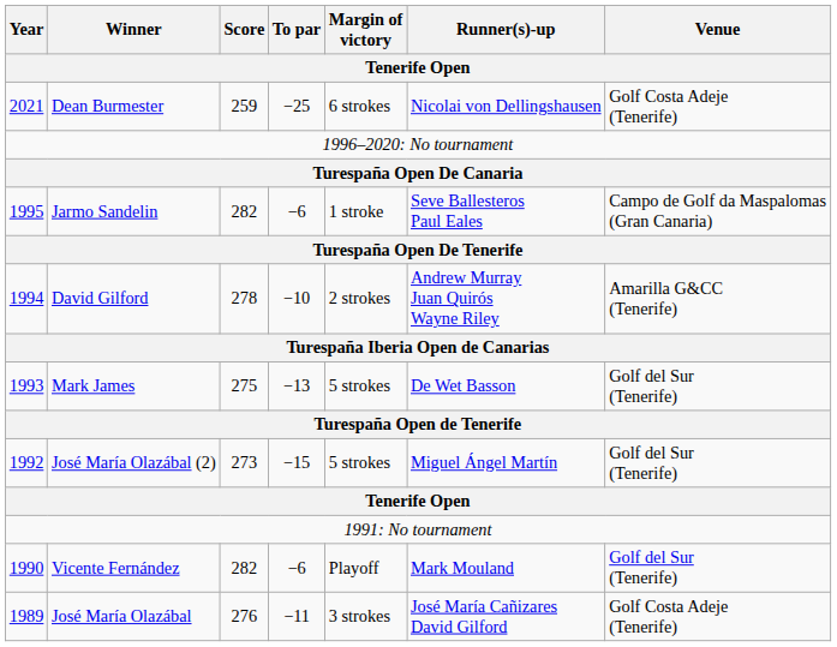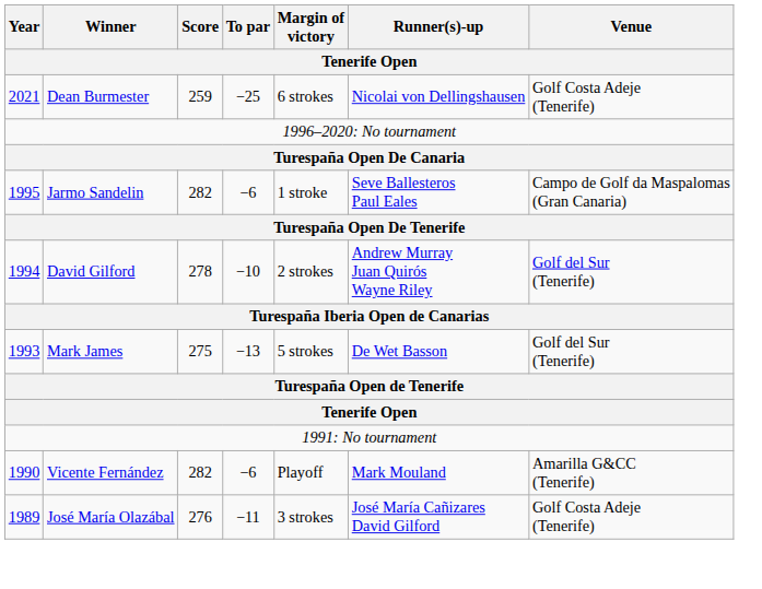 <table class=wikitable style="font-size:95%">
 <tr>
 <th>Year</th>
 <th>Winner</th>
 <th>Score</th>
 <th>To par</th>
 <th>Margin of<br>victory</th>
 <th>Runner(s)-up</th>
 <th>Venue</th>
 </tr>
 <tr>
 <th colspan=7>Tenerife Open</th>
 </tr>
 <tr>
 <td><a href='#'>2021</a></td>
 <td> <a href='#'>Dean Burmester</a></td>
 <td align=center>259</td>
 <td align=center>−25</td>
 <td>6 strokes</td>
 <td> <a href='#'>Nicolai von Dellingshausen</a></td>
 <td>Golf Costa Adeje<br>(Tenerife)</td>
 </tr>
 <tr>
 <td colspan=7 align=center><em>1996–2020: No tournament</em></td>
 </tr>
 <tr>
 <th colspan=7>Turespaña Open De Canaria</th>
 </tr>
 <tr>
 <td><a href='#'>1995</a></td>
 <td> <a href='#'>Jarmo Sandelin</a></td>
 <td align=center>282</td>
 <td align=center>−6</td>
 <td>1 stroke</td>
 <td> <a href='#'>Seve Ballesteros</a><br> <a href='#'>Paul Eales</a></td>
 <td>Campo de Golf da Maspalomas<br>(Gran Canaria)</td>
 </tr>
 <tr>
 <th colspan=7>Turespaña Open De Tenerife</th>
 </tr>
 <tr>
 <td><a href='#'>1994</a></td>
 <td> <a href='#'>David Gilford</a></td>
 <td align=center>278</td>
 <td align=center>−10</td>
 <td>2 strokes</td>
 <td> <a href='#'>Andrew Murray</a><br> <a href='#'>Juan Quirós</a><br> <a href='#'>Wayne Riley</a></td>
-<td>Amarilla G&CC<br>(Tenerife)</td>
+<td><a href='#'>Golf del Sur</a><br>(Tenerife)</td>
 </tr>
 <tr>
 <th colspan=7>Turespaña Iberia Open de Canarias</th>
 </tr>
 <tr>
 <td><a href='#'>1993</a></td>
 <td> <a href='#'>Mark James</a></td>
 <td align=center>275</td>
 <td align=center>−13</td>
 <td>5 strokes</td>
 <td> <a href='#'>De Wet Basson</a></td>
 <td>Golf del Sur<br>(Tenerife)</td>
 </tr>
 <tr>
 <th colspan=7>Turespaña Open de Tenerife</th>
 </tr>
 <tr>
-<td><a href='#'>1992</a></td>
-<td> <a href='#'>José María Olazábal</a> (2)</td>
-<td align=center>273</td>
-<td align=center>−15</td>
-<td>5 strokes</td>
-<td> <a href='#'>Miguel Ángel Martín</a></td>
-<td>Golf del Sur<br>(Tenerife)</td>
-</tr>
-<tr>
 <th colspan=7>Tenerife Open</th>
 </tr>
 <tr>
 <td colspan=7 align=center><em>1991: No tournament</em></td>
 </tr>
 <tr>
 <td><a href='#'>1990</a></td>
 <td> <a href='#'>Vicente Fernández</a></td>
 <td align=center>282</td>
 <td align=center>−6</td>
 <td>Playoff</td>
 <td> <a href='#'>Mark Mouland</a></td>
-<td><a href='#'>Golf del Sur</a><br>(Tenerife)</td>
+<td>Amarilla G&CC<br>(Tenerife)</td>
 </tr>
 <tr>
 <td><a href='#'>1989</a></td>
 <td> <a href='#'>José María Olazábal</a></td>
 <td align=center>276</td>
 <td align=center>−11</td>
 <td>3 strokes</td>
 <td> <a href='#'>José María Cañizares</a><br> <a href='#'>David Gilford</a></td>
 <td>Golf Costa Adeje<br>(Tenerife)</td>
 </tr>
 </table>
